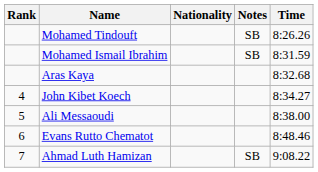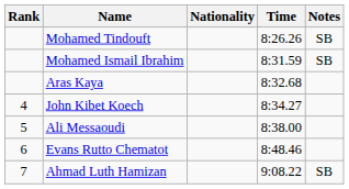 <table class="wikitable sortable" style="text-align:center;font-size:95%">
 <tr>
 <th>Rank</th>
 <th>Name</th>
 <th>Nationality</th>
+<th>Time</th>
 <th>Notes</th>
-<th>Time</th>
 </tr>
 <tr>
 <td></td>
 <td align=left><a href='#'>Mohamed Tindouft</a></td>
 <td align=left></td>
+<td>8:26.26</td>
 <td>SB</td>
-<td>8:26.26</td>
 </tr>
 <tr>
 <td></td>
 <td align=left><a href='#'>Mohamed Ismail Ibrahim</a></td>
 <td align=left></td>
+<td>8:31.59</td>
 <td>SB</td>
-<td>8:31.59</td>
 </tr>
 <tr>
 <td></td>
 <td align=left><a href='#'>Aras Kaya</a></td>
 <td align=left></td>
+<td>8:32.68</td>
 <td></td>
-<td>8:32.68</td>
 </tr>
 <tr>
 <td>4</td>
 <td align=left><a href='#'>John Kibet Koech</a></td>
 <td align=left></td>
+<td>8:34.27</td>
 <td></td>
-<td>8:34.27</td>
 </tr>
 <tr>
 <td>5</td>
 <td align=left><a href='#'>Ali Messaoudi</a></td>
 <td align=left></td>
+<td>8:38.00</td>
 <td></td>
-<td>8:38.00</td>
 </tr>
 <tr>
 <td>6</td>
 <td align=left><a href='#'>Evans Rutto Chematot</a></td>
 <td align=left></td>
+<td>8:48.46</td>
 <td></td>
-<td>8:48.46</td>
 </tr>
 <tr>
 <td>7</td>
 <td align=left><a href='#'>Ahmad Luth Hamizan</a></td>
 <td align=left></td>
+<td>9:08.22</td>
 <td>SB</td>
-<td>9:08.22</td>
 </tr>
 </table>
